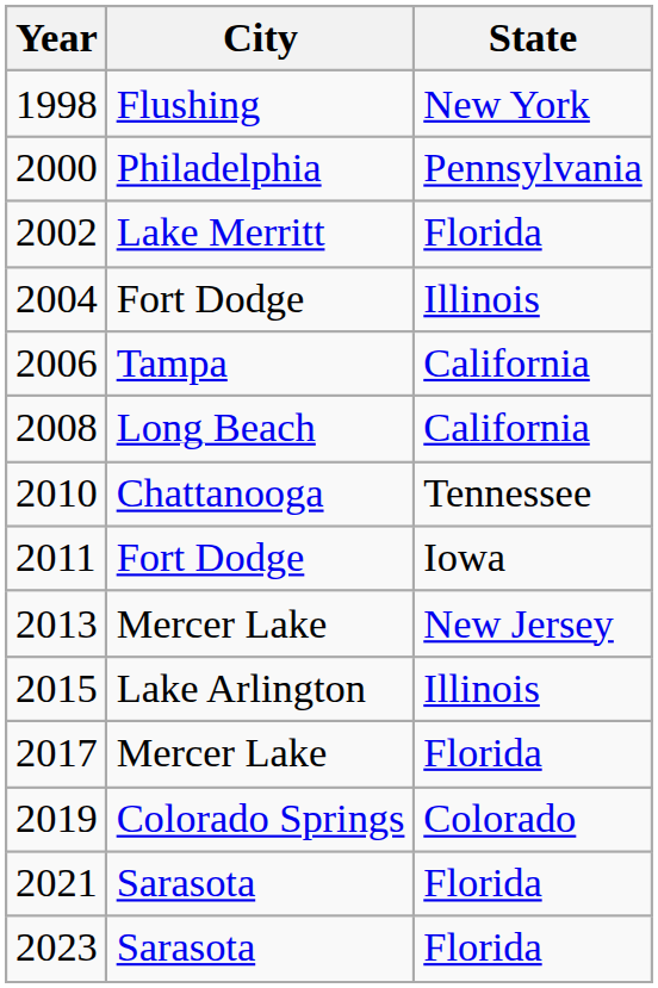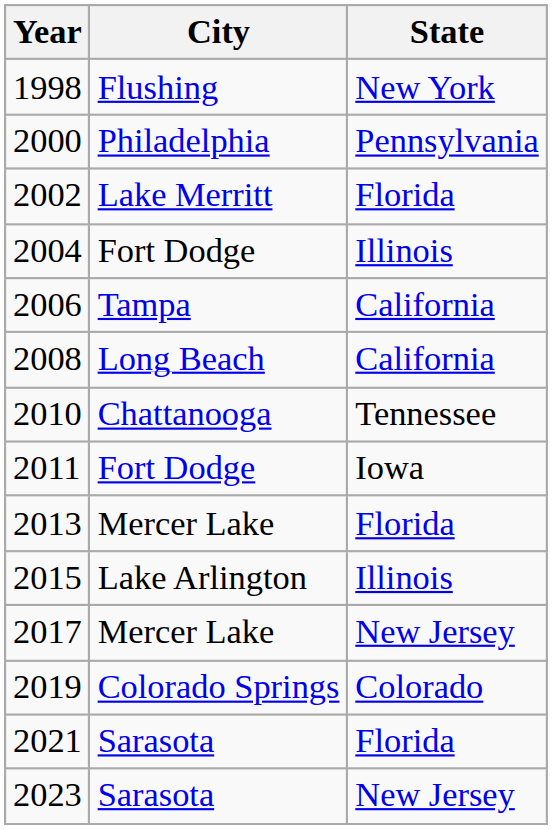 <table class="wikitable sortable">
 <tr>
 <th>Year</th>
 <th>City</th>
 <th>State</th>
 </tr>
 <tr>
 <td>1998</td>
 <td><a href='#'>Flushing</a></td>
 <td><a href='#'>New York</a></td>
 </tr>
 <tr>
 <td>2000</td>
 <td><a href='#'>Philadelphia</a></td>
 <td><a href='#'>Pennsylvania</a></td>
 </tr>
 <tr>
 <td>2002</td>
 <td><a href='#'>Lake Merritt</a></td>
 <td><a href='#'>Florida</a></td>
 </tr>
 <tr>
 <td>2004</td>
 <td>Fort Dodge</td>
 <td><a href='#'>Illinois</a></td>
 </tr>
 <tr>
 <td>2006</td>
 <td><a href='#'>Tampa</a></td>
 <td><a href='#'>California</a></td>
 </tr>
 <tr>
 <td>2008</td>
 <td><a href='#'>Long Beach</a></td>
 <td><a href='#'>California</a></td>
 </tr>
 <tr>
 <td>2010</td>
 <td><a href='#'>Chattanooga</a></td>
 <td>Tennessee</td>
 </tr>
 <tr>
 <td>2011</td>
 <td><a href='#'>Fort Dodge</a></td>
 <td>Iowa</td>
 </tr>
 <tr>
 <td>2013</td>
 <td>Mercer Lake</td>
-<td><a href='#'>New Jersey</a></td>
+<td><a href='#'>Florida</a></td>
 </tr>
 <tr>
 <td>2015</td>
 <td>Lake Arlington</td>
 <td><a href='#'>Illinois</a></td>
 </tr>
 <tr>
 <td>2017</td>
 <td>Mercer Lake</td>
-<td><a href='#'>Florida</a></td>
+<td><a href='#'>New Jersey</a></td>
 </tr>
 <tr>
 <td>2019</td>
 <td><a href='#'>Colorado Springs</a></td>
 <td><a href='#'>Colorado</a></td>
 </tr>
 <tr>
 <td>2021</td>
 <td><a href='#'>Sarasota</a></td>
 <td><a href='#'>Florida</a></td>
 </tr>
 <tr>
 <td>2023</td>
 <td><a href='#'>Sarasota</a></td>
-<td><a href='#'>Florida</a></td>
+<td><a href='#'>New Jersey</a></td>
 </tr>
 <tr>
 </tr>
 </table>
